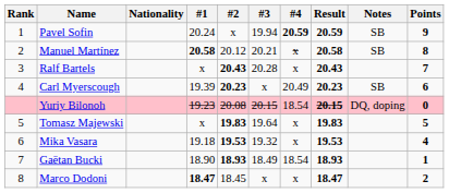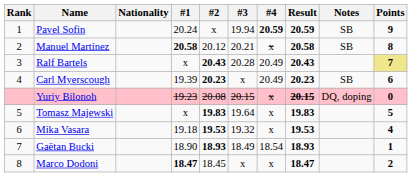 <table class="wikitable sortable" style="text-align:center">
 <tr>
 <th>Rank</th>
 <th>Name</th>
 <th>Nationality</th>
 <th>#1</th>
 <th>#2</th>
 <th>#3</th>
 <th>#4</th>
 <th>Result</th>
 <th>Notes</th>
 <th>Points</th>
 </tr>
 <tr>
 <td>1</td>
 <td align=left><a href='#'>Pavel Sofin</a></td>
 <td align=left></td>
 <td>20.24</td>
 <td>x</td>
 <td>19.94</td>
 <td><strong>20.59</strong></td>
 <td><strong>20.59</strong></td>
 <td>SB</td>
 <td><strong>9</strong></td>
 </tr>
 <tr>
 <td>2</td>
 <td align=left><a href='#'>Manuel Martínez</a></td>
 <td align=left></td>
 <td><strong>20.58</strong></td>
 <td>20.12</td>
 <td>20.21</td>
 <td><s>x</s></td>
 <td><strong>20.58</strong></td>
 <td>SB</td>
 <td><strong>8</strong></td>
 </tr>
 <tr>
 <td>3</td>
 <td align=left><a href='#'>Ralf Bartels</a></td>
 <td align=left></td>
 <td>x</td>
 <td><strong>20.43</strong></td>
 <td>20.28</td>
-<td>x</td>
+<td>20.49</td>
 <td><strong>20.43</strong></td>
 <td></td>
-<td><strong>7</strong></td>
+<td style="background: khaki;"><strong>7</strong></td>
 </tr>
 <tr>
 <td>4</td>
 <td align=left><a href='#'>Carl Myerscough</a></td>
 <td align=left></td>
 <td>19.39</td>
 <td><strong>20.23</strong></td>
 <td>x</td>
 <td>20.49</td>
 <td><strong>20.23</strong></td>
 <td>SB</td>
 <td><strong>6</strong></td>
 </tr>
 <tr bgcolor=pink>
 <td></td>
 <td align=left><a href='#'>Yuriy Bilonoh</a></td>
 <td align=left></td>
 <td><s>19.23</s></td>
 <td><s>20.08</s></td>
 <td><s>20.15</s></td>
-<td>18.54</td>
+<td><s>x</s></td>
 <td><s><strong>20.15</strong></s></td>
 <td>DQ, doping</td>
 <td><strong>0</strong></td>
 </tr>
 <tr>
 <td>5</td>
 <td align=left><a href='#'>Tomasz Majewski</a></td>
 <td align=left></td>
 <td>x</td>
 <td><strong>19.83</strong></td>
 <td>19.64</td>
 <td>x</td>
 <td><strong>19.83</strong></td>
 <td></td>
 <td><strong>5</strong></td>
 </tr>
 <tr>
 <td>6</td>
 <td align=left><a href='#'>Mika Vasara</a></td>
 <td align=left></td>
 <td>19.18</td>
 <td><strong>19.53</strong></td>
 <td>19.32</td>
 <td>x</td>
 <td><strong>19.53</strong></td>
 <td></td>
 <td><strong>4</strong></td>
 </tr>
 <tr>
 <td>7</td>
 <td align=left><a href='#'>Gaëtan Bucki</a></td>
 <td align=left></td>
 <td>18.90</td>
 <td><strong>18.93</strong></td>
 <td>18.49</td>
 <td>18.54</td>
 <td><strong>18.93</strong></td>
 <td></td>
 <td><strong>1</strong></td>
 </tr>
 <tr>
 <td>8</td>
 <td align=left><a href='#'>Marco Dodoni</a></td>
 <td align=left></td>
 <td><strong>18.47</strong></td>
 <td>18.45</td>
 <td>x</td>
 <td>x</td>
 <td><strong>18.47</strong></td>
 <td></td>
 <td><strong>2</strong></td>
 </tr>
 </table>
